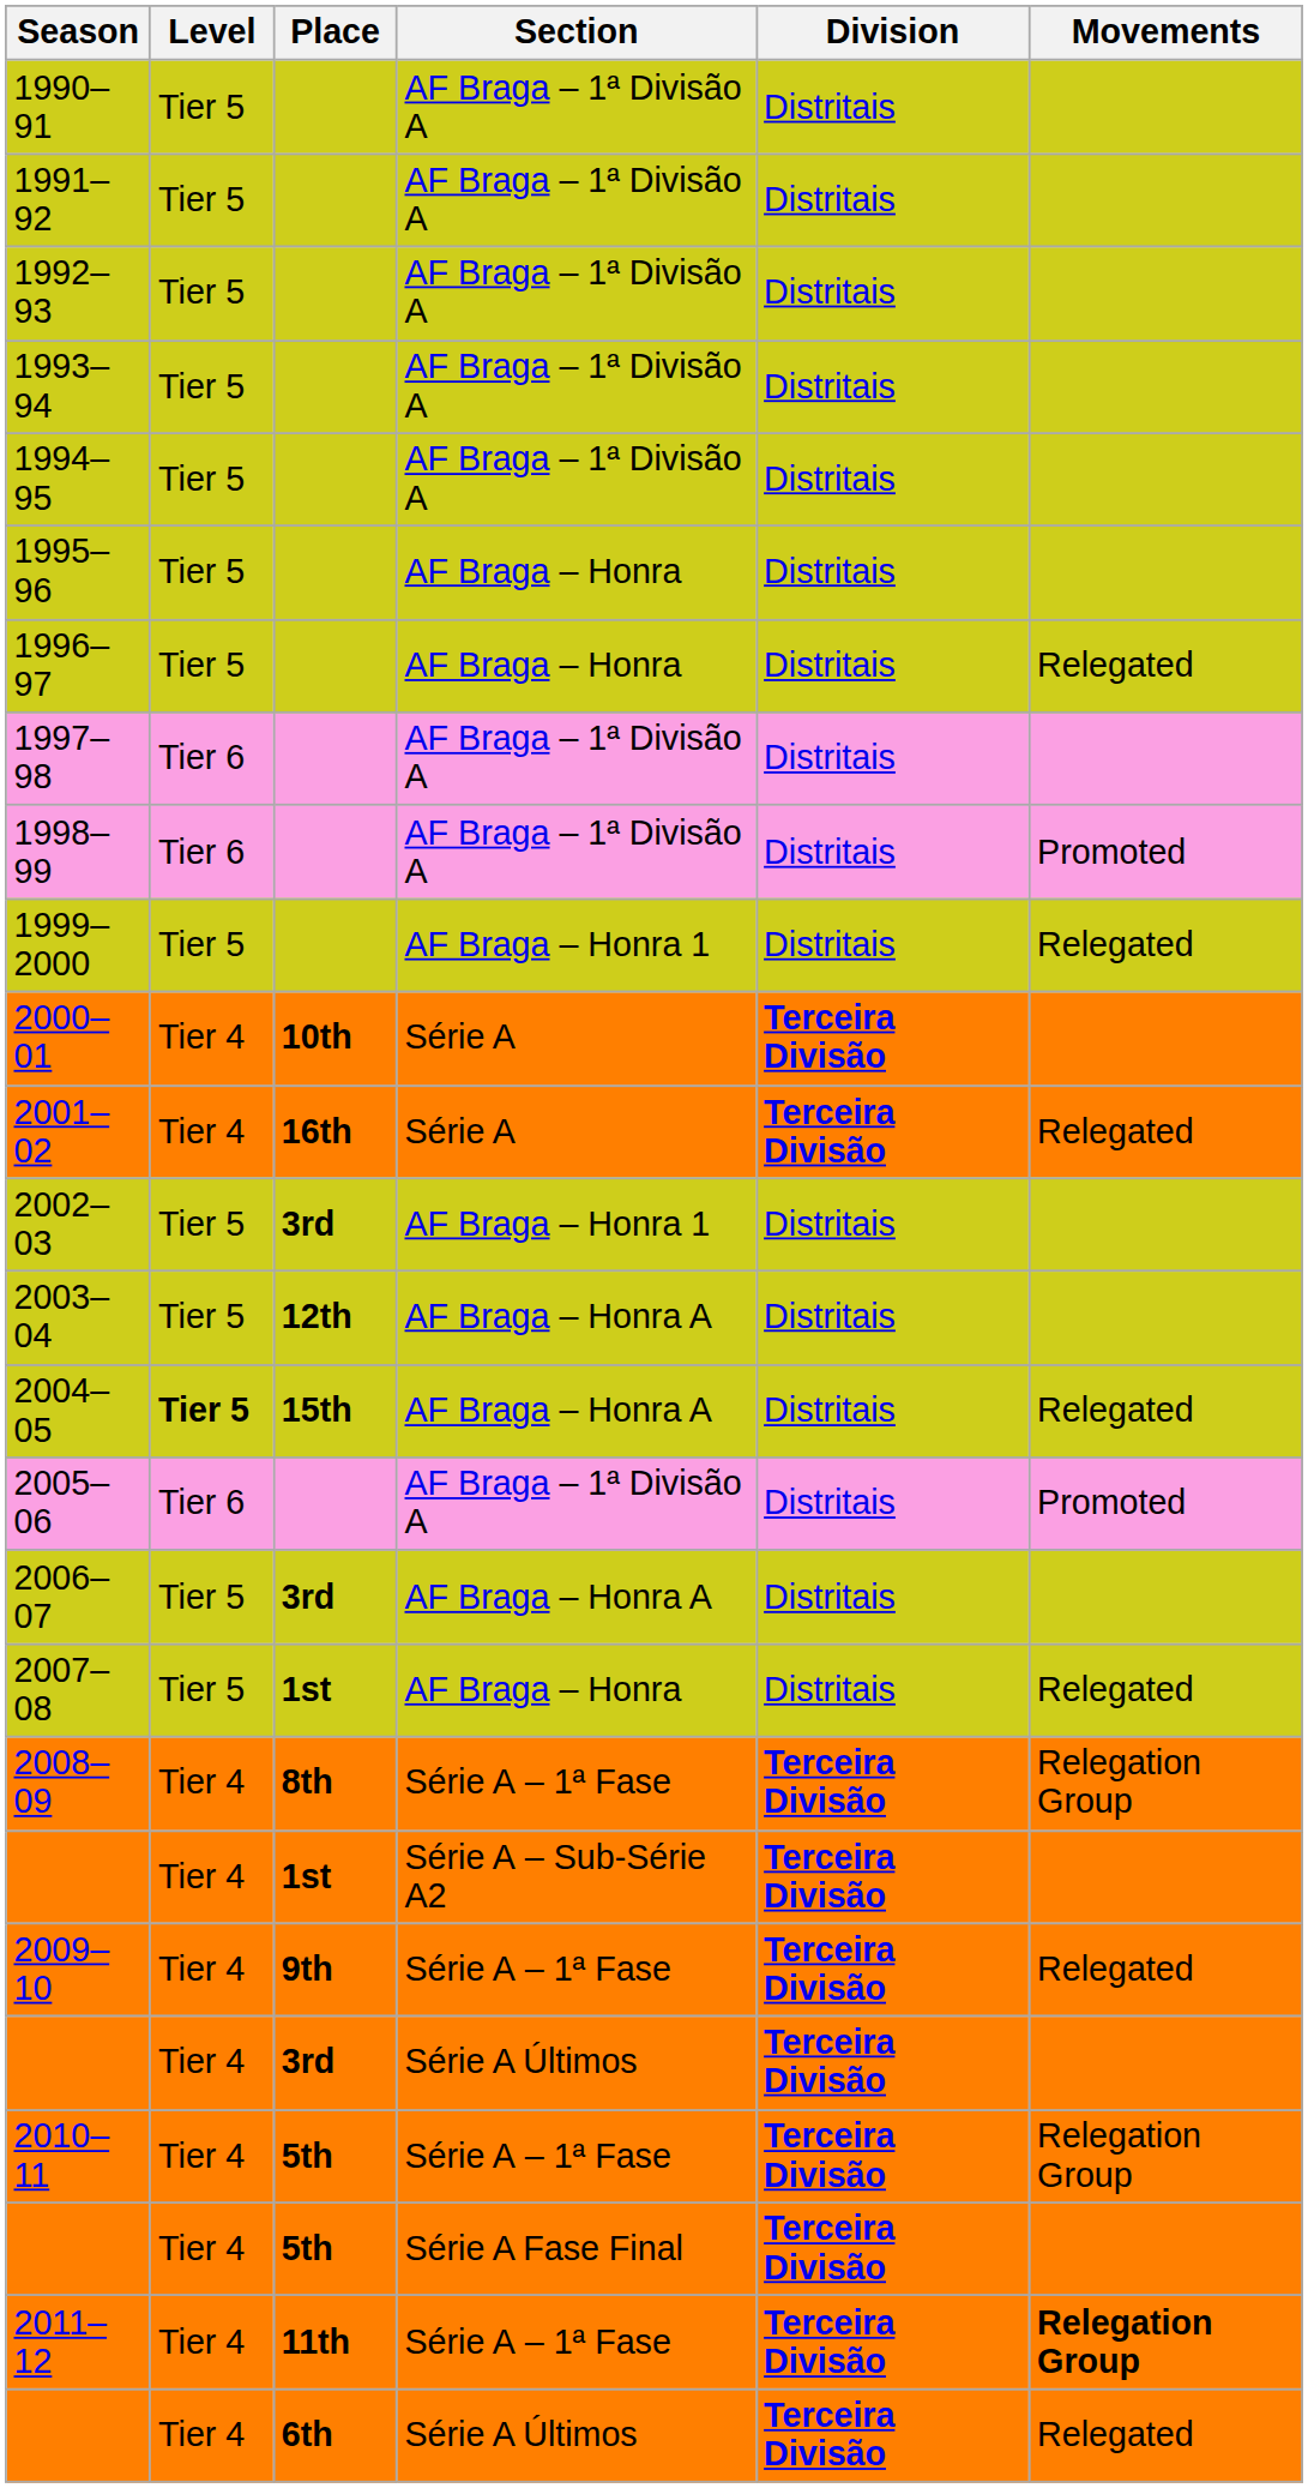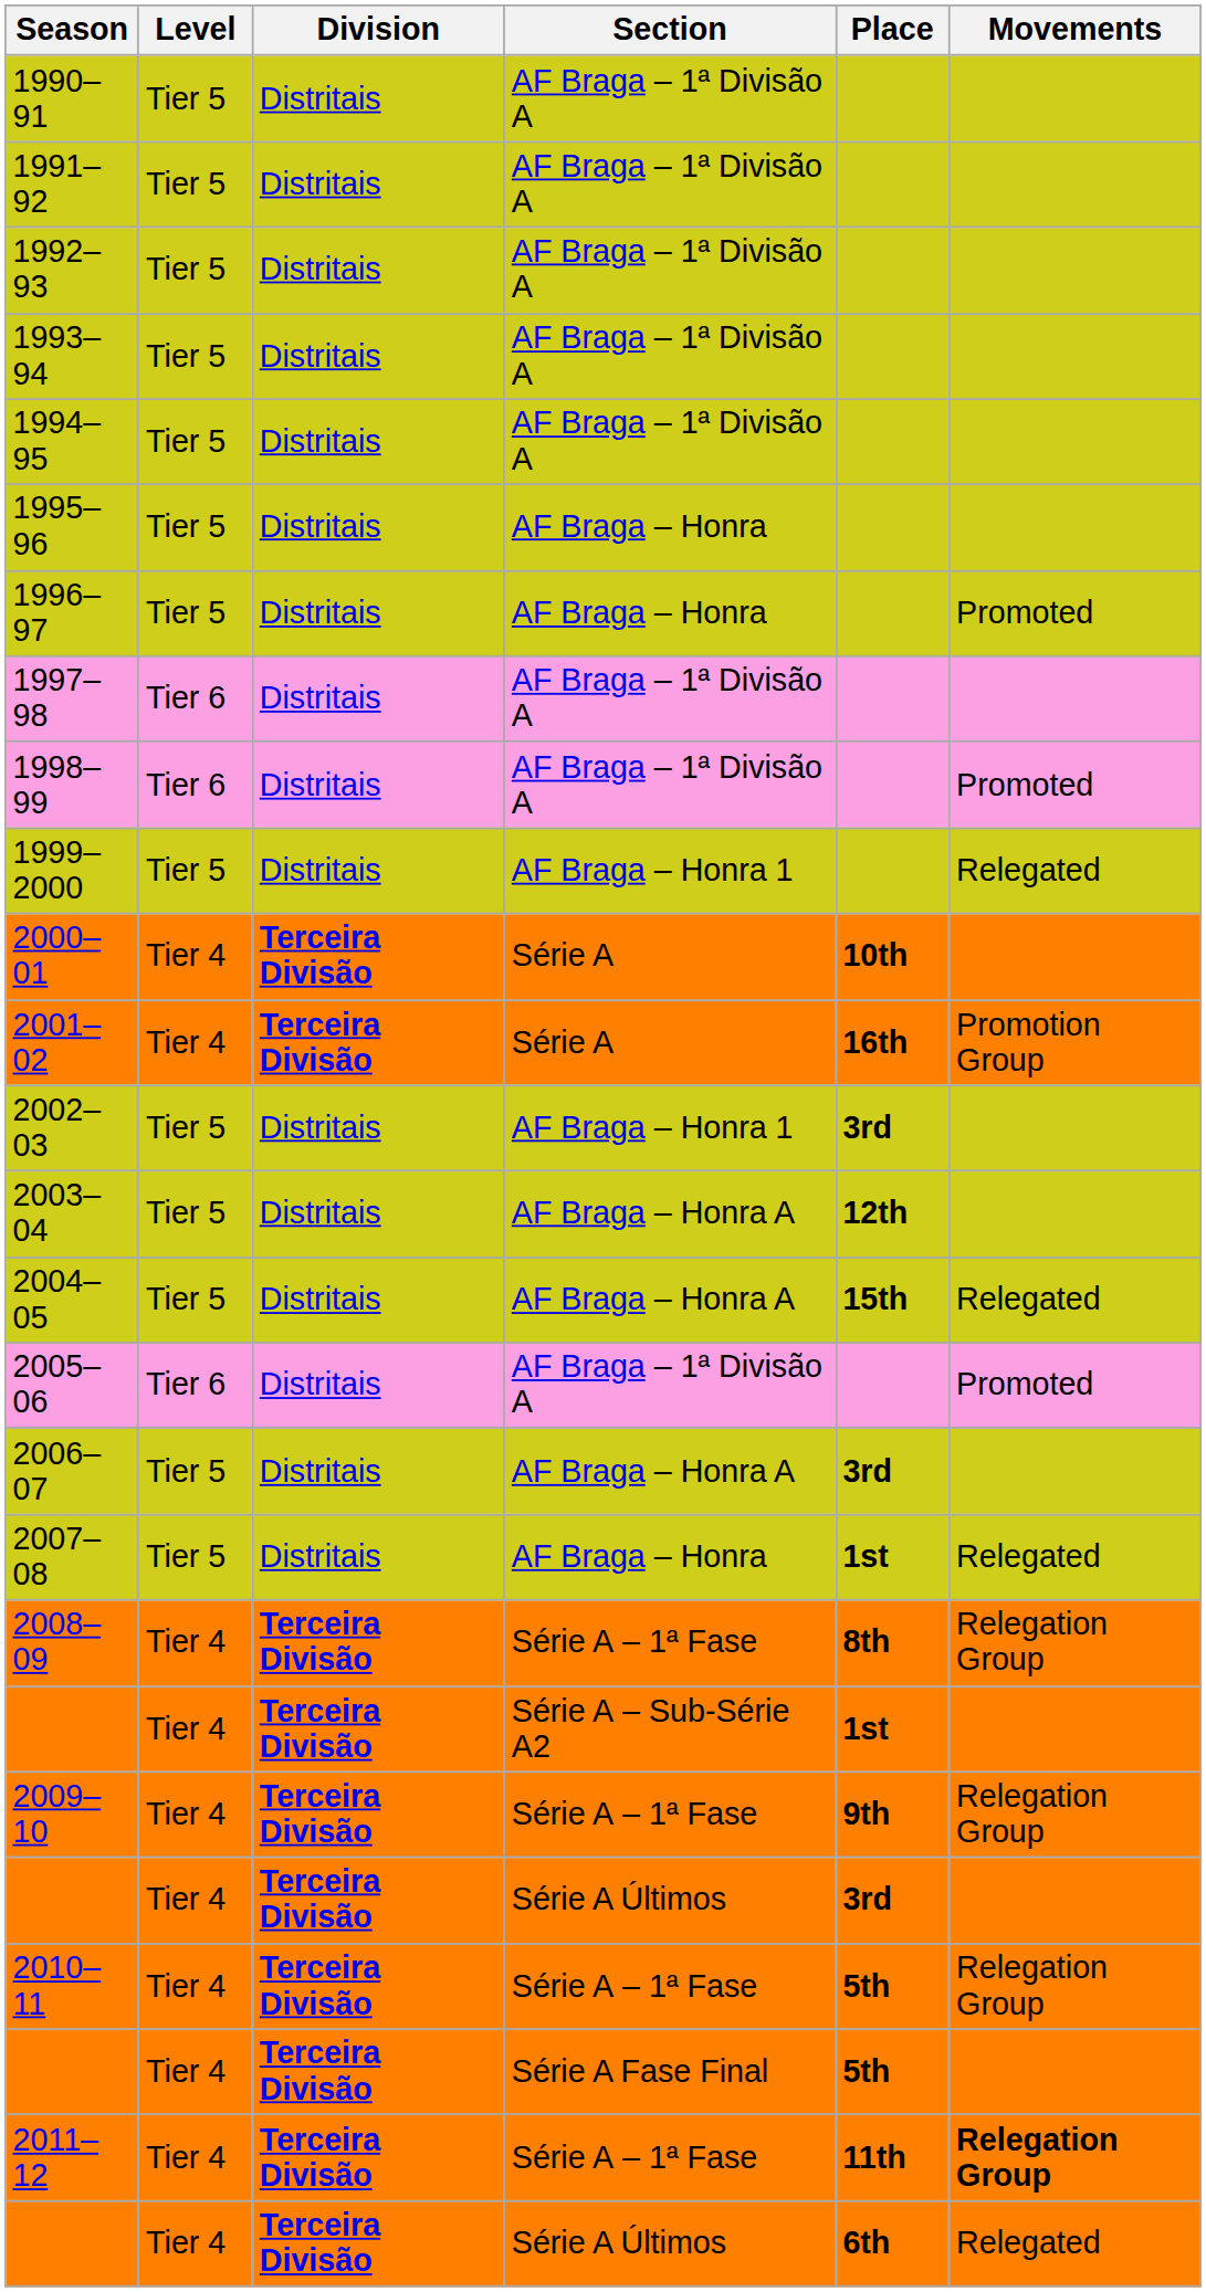 <table class="wikitable" style="text-align: left;">
 <tr>
 <th style="width: 60px;"><strong>Season</strong></th>
 <th style="width: 50px;"><strong>Level</strong></th>
+<th style="width: 120px;"><strong>Division</strong></th>
+<th style="width: 160px;"><strong>Section</strong></th>
 <th style="width: 50px;"><strong>Place</strong></th>
-<th style="width: 160px;"><strong>Section</strong></th>
-<th style="width: 120px;"><strong>Division</strong></th>
 <th style="width: 120px;"><strong>Movements</strong></th>
 </tr>
 <tr>
 <td style="background:#CECE1B;">1990–91</td>
 <td style="background:#CECE1B;">Tier 5</td>
+<td style="background:#CECE1B;"><a href='#'>Distritais</a></td>
+<td style="background:#CECE1B;"><a href='#'>AF Braga</a> – 1ª Divisão A</td>
 <td style="background:#CECE1B;"></td>
-<td style="background:#CECE1B;"><a href='#'>AF Braga</a> – 1ª Divisão A</td>
-<td style="background:#CECE1B;"><a href='#'>Distritais</a></td>
 <td style="background:#CECE1B;"></td>
 </tr>
 <tr>
 <td style="background:#CECE1B;">1991–92</td>
 <td style="background:#CECE1B;">Tier 5</td>
+<td style="background:#CECE1B;"><a href='#'>Distritais</a></td>
+<td style="background:#CECE1B;"><a href='#'>AF Braga</a> – 1ª Divisão A</td>
 <td style="background:#CECE1B;"></td>
-<td style="background:#CECE1B;"><a href='#'>AF Braga</a> – 1ª Divisão A</td>
-<td style="background:#CECE1B;"><a href='#'>Distritais</a></td>
 <td style="background:#CECE1B;"></td>
 </tr>
 <tr>
 <td style="background:#CECE1B;">1992–93</td>
 <td style="background:#CECE1B;">Tier 5</td>
+<td style="background:#CECE1B;"><a href='#'>Distritais</a></td>
+<td style="background:#CECE1B;"><a href='#'>AF Braga</a> – 1ª Divisão A</td>
 <td style="background:#CECE1B;"></td>
-<td style="background:#CECE1B;"><a href='#'>AF Braga</a> – 1ª Divisão A</td>
-<td style="background:#CECE1B;"><a href='#'>Distritais</a></td>
 <td style="background:#CECE1B;"></td>
 </tr>
 <tr>
 <td style="background:#CECE1B;">1993–94</td>
 <td style="background:#CECE1B;">Tier 5</td>
+<td style="background:#CECE1B;"><a href='#'>Distritais</a></td>
+<td style="background:#CECE1B;"><a href='#'>AF Braga</a> – 1ª Divisão A</td>
 <td style="background:#CECE1B;"></td>
-<td style="background:#CECE1B;"><a href='#'>AF Braga</a> – 1ª Divisão A</td>
-<td style="background:#CECE1B;"><a href='#'>Distritais</a></td>
 <td style="background:#CECE1B;"></td>
 </tr>
 <tr>
 <td style="background:#CECE1B;">1994–95</td>
 <td style="background:#CECE1B;">Tier 5</td>
+<td style="background:#CECE1B;"><a href='#'>Distritais</a></td>
+<td style="background:#CECE1B;"><a href='#'>AF Braga</a> – 1ª Divisão A</td>
 <td style="background:#CECE1B;"></td>
-<td style="background:#CECE1B;"><a href='#'>AF Braga</a> – 1ª Divisão A</td>
-<td style="background:#CECE1B;"><a href='#'>Distritais</a></td>
 <td style="background:#CECE1B;"></td>
 </tr>
 <tr>
 <td style="background:#CECE1B;">1995–96</td>
 <td style="background:#CECE1B;">Tier 5</td>
+<td style="background:#CECE1B;"><a href='#'>Distritais</a></td>
+<td style="background:#CECE1B;"><a href='#'>AF Braga</a> – Honra</td>
 <td style="background:#CECE1B;"></td>
-<td style="background:#CECE1B;"><a href='#'>AF Braga</a> – Honra</td>
-<td style="background:#CECE1B;"><a href='#'>Distritais</a></td>
 <td style="background:#CECE1B;"></td>
 </tr>
 <tr>
 <td style="background:#CECE1B;">1996–97</td>
 <td style="background:#CECE1B;">Tier 5</td>
+<td style="background:#CECE1B;"><a href='#'>Distritais</a></td>
+<td style="background:#CECE1B;"><a href='#'>AF Braga</a> – Honra</td>
 <td style="background:#CECE1B;"></td>
-<td style="background:#CECE1B;"><a href='#'>AF Braga</a> – Honra</td>
-<td style="background:#CECE1B;"><a href='#'>Distritais</a></td>
-<td style="background:#CECE1B;">Relegated</td>
+<td style="background:#CECE1B;">Promoted</td>
 </tr>
 <tr>
 <td style="background:#FBA0E3;">1997–98</td>
 <td style="background:#FBA0E3;">Tier 6</td>
+<td style="background:#FBA0E3;"><a href='#'>Distritais</a></td>
+<td style="background:#FBA0E3;"><a href='#'>AF Braga</a> – 1ª Divisão A</td>
 <td style="background:#FBA0E3;"></td>
-<td style="background:#FBA0E3;"><a href='#'>AF Braga</a> – 1ª Divisão A</td>
-<td style="background:#FBA0E3;"><a href='#'>Distritais</a></td>
 <td style="background:#FBA0E3;"></td>
 </tr>
 <tr>
 <td style="background:#FBA0E3;">1998–99</td>
 <td style="background:#FBA0E3;">Tier 6</td>
+<td style="background:#FBA0E3;"><a href='#'>Distritais</a></td>
+<td style="background:#FBA0E3;"><a href='#'>AF Braga</a> – 1ª Divisão A</td>
 <td style="background:#FBA0E3;"></td>
-<td style="background:#FBA0E3;"><a href='#'>AF Braga</a> – 1ª Divisão A</td>
-<td style="background:#FBA0E3;"><a href='#'>Distritais</a></td>
 <td style="background:#FBA0E3;">Promoted</td>
 </tr>
 <tr>
 <td style="background:#CECE1B;">1999–2000</td>
 <td style="background:#CECE1B;">Tier 5</td>
+<td style="background:#CECE1B;"><a href='#'>Distritais</a></td>
+<td style="background:#CECE1B;"><a href='#'>AF Braga</a> – Honra 1</td>
 <td style="background:#CECE1B;"></td>
-<td style="background:#CECE1B;"><a href='#'>AF Braga</a> – Honra 1</td>
-<td style="background:#CECE1B;"><a href='#'>Distritais</a></td>
 <td style="background:#CECE1B;">Relegated</td>
 </tr>
 <tr>
 <td style="background:#FF7F00;"><a href='#'>2000–01</a></td>
 <td style="background:#FF7F00;">Tier 4</td>
+<td style="background:#FF7F00;"><strong><a href='#'>Terceira Divisão</a></strong></td>
+<td style="background:#FF7F00;">Série A</td>
 <td style="background:#FF7F00;"><strong>10th</strong></td>
-<td style="background:#FF7F00;">Série A</td>
-<td style="background:#FF7F00;"><strong><a href='#'>Terceira Divisão</a></strong></td>
 <td style="background:#FF7F00;"></td>
 </tr>
 <tr>
 <td style="background:#FF7F00;"><a href='#'>2001–02</a></td>
 <td style="background:#FF7F00;">Tier 4</td>
+<td style="background:#FF7F00;"><strong><a href='#'>Terceira Divisão</a></strong></td>
+<td style="background:#FF7F00;">Série A</td>
 <td style="background:#FF7F00;"><strong>16th</strong></td>
-<td style="background:#FF7F00;">Série A</td>
-<td style="background:#FF7F00;"><strong><a href='#'>Terceira Divisão</a></strong></td>
-<td style="background:#FF7F00;">Relegated</td>
+<td style="background:#FF7F00;">Promotion Group</td>
 </tr>
 <tr>
 <td style="background:#CECE1B;">2002–03</td>
 <td style="background:#CECE1B;">Tier 5</td>
+<td style="background:#CECE1B;"><a href='#'>Distritais</a></td>
+<td style="background:#CECE1B;"><a href='#'>AF Braga</a> – Honra 1</td>
 <td style="background:#CECE1B;"><strong>3rd</strong></td>
-<td style="background:#CECE1B;"><a href='#'>AF Braga</a> – Honra 1</td>
-<td style="background:#CECE1B;"><a href='#'>Distritais</a></td>
 <td style="background:#CECE1B;"></td>
 </tr>
 <tr>
 <td style="background:#CECE1B;">2003–04</td>
 <td style="background:#CECE1B;">Tier 5</td>
+<td style="background:#CECE1B;"><a href='#'>Distritais</a></td>
+<td style="background:#CECE1B;"><a href='#'>AF Braga</a> – Honra A</td>
 <td style="background:#CECE1B;"><strong>12th</strong></td>
-<td style="background:#CECE1B;"><a href='#'>AF Braga</a> – Honra A</td>
-<td style="background:#CECE1B;"><a href='#'>Distritais</a></td>
 <td style="background:#CECE1B;"></td>
 </tr>
 <tr>
 <td style="background:#CECE1B;">2004–05</td>
-<td style="background:#CECE1B;"><strong>Tier 5</strong></td>
+<td style="background:#CECE1B;">Tier 5</td>
+<td style="background:#CECE1B;"><a href='#'>Distritais</a></td>
+<td style="background:#CECE1B;"><a href='#'>AF Braga</a> – Honra A</td>
 <td style="background:#CECE1B;"><strong>15th</strong></td>
-<td style="background:#CECE1B;"><a href='#'>AF Braga</a> – Honra A</td>
-<td style="background:#CECE1B;"><a href='#'>Distritais</a></td>
 <td style="background:#CECE1B;">Relegated</td>
 </tr>
 <tr>
 <td style="background:#FBA0E3;">2005–06</td>
 <td style="background:#FBA0E3;">Tier 6</td>
+<td style="background:#FBA0E3;"><a href='#'>Distritais</a></td>
+<td style="background:#FBA0E3;"><a href='#'>AF Braga</a> – 1ª Divisão A</td>
 <td style="background:#FBA0E3;"></td>
-<td style="background:#FBA0E3;"><a href='#'>AF Braga</a> – 1ª Divisão A</td>
-<td style="background:#FBA0E3;"><a href='#'>Distritais</a></td>
 <td style="background:#FBA0E3;">Promoted</td>
 </tr>
 <tr>
 <td style="background:#CECE1B;">2006–07</td>
 <td style="background:#CECE1B;">Tier 5</td>
+<td style="background:#CECE1B;"><a href='#'>Distritais</a></td>
+<td style="background:#CECE1B;"><a href='#'>AF Braga</a> – Honra A</td>
 <td style="background:#CECE1B;"><strong>3rd</strong></td>
-<td style="background:#CECE1B;"><a href='#'>AF Braga</a> – Honra A</td>
-<td style="background:#CECE1B;"><a href='#'>Distritais</a></td>
 <td style="background:#CECE1B;"></td>
 </tr>
 <tr>
 <td style="background:#CECE1B;">2007–08</td>
 <td style="background:#CECE1B;">Tier 5</td>
+<td style="background:#CECE1B;"><a href='#'>Distritais</a></td>
+<td style="background:#CECE1B;"><a href='#'>AF Braga</a> – Honra</td>
 <td style="background:#CECE1B;"><strong>1st</strong></td>
-<td style="background:#CECE1B;"><a href='#'>AF Braga</a> – Honra</td>
-<td style="background:#CECE1B;"><a href='#'>Distritais</a></td>
 <td style="background:#CECE1B;">Relegated</td>
 </tr>
 <tr>
 <td style="background:#FF7F00;"><a href='#'>2008–09</a></td>
 <td style="background:#FF7F00;">Tier 4</td>
+<td style="background:#FF7F00;"><strong><a href='#'>Terceira Divisão</a></strong></td>
+<td style="background:#FF7F00;">Série A – 1ª Fase</td>
 <td style="background:#FF7F00;"><strong>8th</strong></td>
-<td style="background:#FF7F00;">Série A – 1ª Fase</td>
-<td style="background:#FF7F00;"><strong><a href='#'>Terceira Divisão</a></strong></td>
 <td style="background:#FF7F00;">Relegation Group</td>
 </tr>
 <tr>
 <td style="background:#FF7F00;"></td>
 <td style="background:#FF7F00;">Tier 4</td>
+<td style="background:#FF7F00;"><strong><a href='#'>Terceira Divisão</a></strong></td>
+<td style="background:#FF7F00;">Série A – Sub-Série A2</td>
 <td style="background:#FF7F00;"><strong>1st</strong></td>
-<td style="background:#FF7F00;">Série A – Sub-Série A2</td>
-<td style="background:#FF7F00;"><strong><a href='#'>Terceira Divisão</a></strong></td>
 <td style="background:#FF7F00;"></td>
 </tr>
 <tr>
 <td style="background:#FF7F00;"><a href='#'>2009–10</a></td>
 <td style="background:#FF7F00;">Tier 4</td>
+<td style="background:#FF7F00;"><strong><a href='#'>Terceira Divisão</a></strong></td>
+<td style="background:#FF7F00;">Série A – 1ª Fase</td>
 <td style="background:#FF7F00;"><strong>9th</strong></td>
-<td style="background:#FF7F00;">Série A – 1ª Fase</td>
-<td style="background:#FF7F00;"><strong><a href='#'>Terceira Divisão</a></strong></td>
-<td style="background:#FF7F00;">Relegated</td>
+<td style="background:#FF7F00;">Relegation Group</td>
 </tr>
 <tr>
 <td style="background:#FF7F00;"></td>
 <td style="background:#FF7F00;">Tier 4</td>
+<td style="background:#FF7F00;"><strong><a href='#'>Terceira Divisão</a></strong></td>
+<td style="background:#FF7F00;">Série A Últimos</td>
 <td style="background:#FF7F00;"><strong>3rd</strong></td>
-<td style="background:#FF7F00;">Série A Últimos</td>
-<td style="background:#FF7F00;"><strong><a href='#'>Terceira Divisão</a></strong></td>
 <td style="background:#FF7F00;"></td>
 </tr>
 <tr>
 <td style="background:#FF7F00;"><a href='#'>2010–11</a></td>
 <td style="background:#FF7F00;">Tier 4</td>
+<td style="background:#FF7F00;"><strong><a href='#'>Terceira Divisão</a></strong></td>
+<td style="background:#FF7F00;">Série A – 1ª Fase</td>
 <td style="background:#FF7F00;"><strong>5th</strong></td>
-<td style="background:#FF7F00;">Série A – 1ª Fase</td>
-<td style="background:#FF7F00;"><strong><a href='#'>Terceira Divisão</a></strong></td>
 <td style="background:#FF7F00;">Relegation Group</td>
 </tr>
 <tr>
 <td style="background:#FF7F00;"></td>
 <td style="background:#FF7F00;">Tier 4</td>
+<td style="background:#FF7F00;"><strong><a href='#'>Terceira Divisão</a></strong></td>
+<td style="background:#FF7F00;">Série A Fase Final</td>
 <td style="background:#FF7F00;"><strong>5th</strong></td>
-<td style="background:#FF7F00;">Série A Fase Final</td>
-<td style="background:#FF7F00;"><strong><a href='#'>Terceira Divisão</a></strong></td>
 <td style="background:#FF7F00;"></td>
 </tr>
 <tr>
 <td style="background:#FF7F00;"><a href='#'>2011–12</a></td>
 <td style="background:#FF7F00;">Tier 4</td>
+<td style="background:#FF7F00;"><strong><a href='#'>Terceira Divisão</a></strong></td>
+<td style="background:#FF7F00;">Série A – 1ª Fase</td>
 <td style="background:#FF7F00;"><strong>11th</strong></td>
-<td style="background:#FF7F00;">Série A – 1ª Fase</td>
-<td style="background:#FF7F00;"><strong><a href='#'>Terceira Divisão</a></strong></td>
 <td style="background:#FF7F00;"><strong>Relegation Group</strong></td>
 </tr>
 <tr>
 <td style="background:#FF7F00;"></td>
 <td style="background:#FF7F00;">Tier 4</td>
+<td style="background:#FF7F00;"><strong><a href='#'>Terceira Divisão</a></strong></td>
+<td style="background:#FF7F00;">Série A Últimos</td>
 <td style="background:#FF7F00;"><strong>6th</strong></td>
-<td style="background:#FF7F00;">Série A Últimos</td>
-<td style="background:#FF7F00;"><strong><a href='#'>Terceira Divisão</a></strong></td>
 <td style="background:#FF7F00;">Relegated</td>
 </tr>
 </table>
